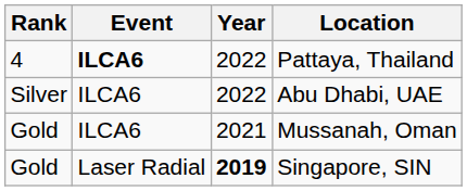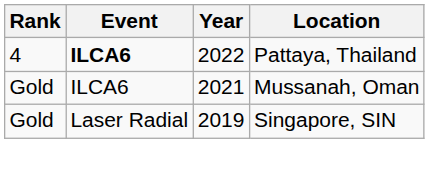 <table class="wikitable">
 <tr>
 <th>Rank</th>
 <th>Event</th>
 <th>Year</th>
 <th>Location</th>
 </tr>
 <tr>
 <td>4</td>
 <td><strong>ILCA6</strong></td>
 <td>2022</td>
 <td>Pattaya, Thailand</td>
 </tr>
 <tr>
-<td>Silver</td>
-<td>ILCA6</td>
-<td>2022</td>
-<td>Abu Dhabi, UAE</td>
-</tr>
-<tr>
 <td>Gold</td>
 <td>ILCA6</td>
 <td>2021</td>
 <td>Mussanah, Oman</td>
 </tr>
 <tr>
 <td>Gold</td>
 <td>Laser Radial</td>
-<td><strong>2019</strong></td>
+<td>2019</td>
 <td>Singapore, SIN</td>
 </tr>
 </table>
